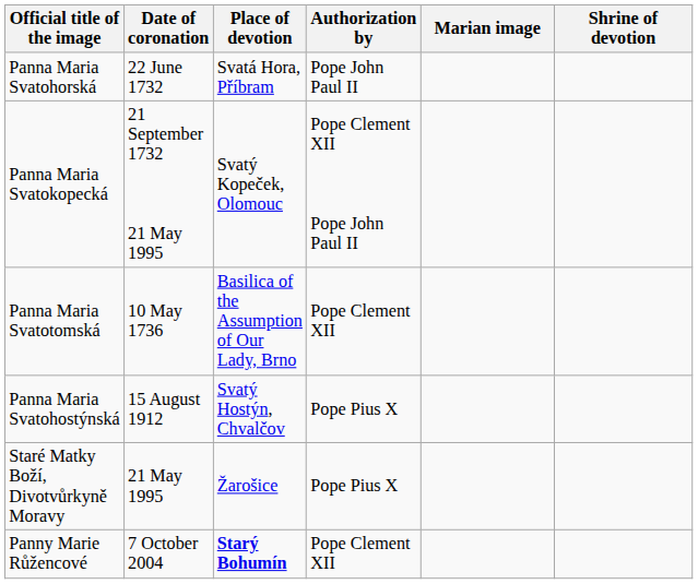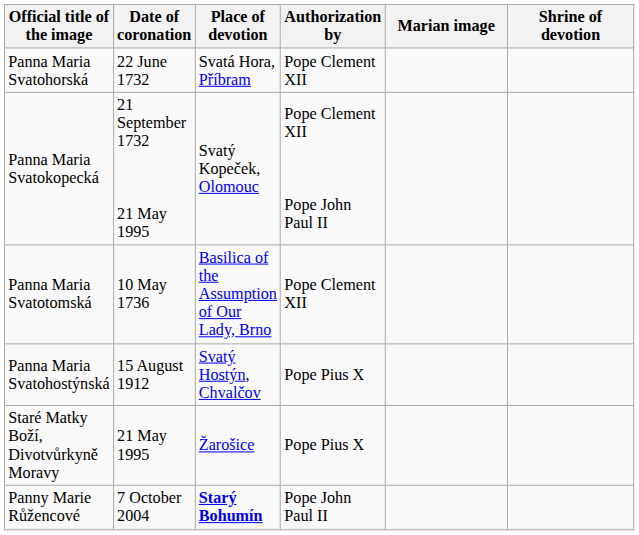 <table class="wikitable sortable" width="100%">
 <tr>
 <th>Official title of the image</th>
 <th data-sort-type="date">Date of coronation</th>
 <th>Place of devotion</th>
 <th>Authorization by</th>
 <th width=200px class=unsortable>Marian image</th>
 <th width=200px class=unsortable>Shrine of devotion</th>
 </tr>
 <tr>
 <td>Panna Maria Svatohorská</td>
 <td>22 June 1732</td>
 <td>Svatá Hora, <a href='#'>Příbram</a></td>
-<td>Pope John Paul II</td>
+<td>Pope Clement XII</td>
 <td></td>
 <td></td>
 </tr>
 <tr>
 <td>Panna Maria Svatokopecká</td>
 <td>21 September 1732<br><br><br><br>21 May 1995</td>
 <td>Svatý Kopeček, <a href='#'>Olomouc</a></td>
 <td>Pope Clement XII<br><br><br><br>Pope John Paul II</td>
 <td></td>
 <td></td>
 </tr>
 <tr>
 <td>Panna Maria Svatotomská</td>
 <td>10 May 1736</td>
 <td><a href='#'>Basilica of the Assumption of Our Lady, Brno</a></td>
 <td>Pope Clement XII</td>
 <td></td>
 <td></td>
 </tr>
 <tr>
 <td>Panna Maria Svatohostýnská</td>
 <td>15 August 1912</td>
 <td><a href='#'>Svatý Hostýn</a>, <a href='#'>Chvalčov</a></td>
 <td>Pope Pius X</td>
 <td></td>
 <td></td>
 </tr>
 <tr>
 <td>Staré Matky Boží, Divotvůrkyně Moravy</td>
 <td>21 May 1995</td>
 <td><a href='#'>Žarošice</a></td>
 <td>Pope Pius X</td>
 <td></td>
 <td></td>
 </tr>
 <tr>
 <td>Panny Marie Růžencové</td>
 <td>7 October 2004</td>
 <td><strong><a href='#'>Starý Bohumín</a></strong></td>
-<td>Pope Clement XII</td>
+<td>Pope John Paul II</td>
 <td></td>
 <td></td>
 </tr>
 </table>
